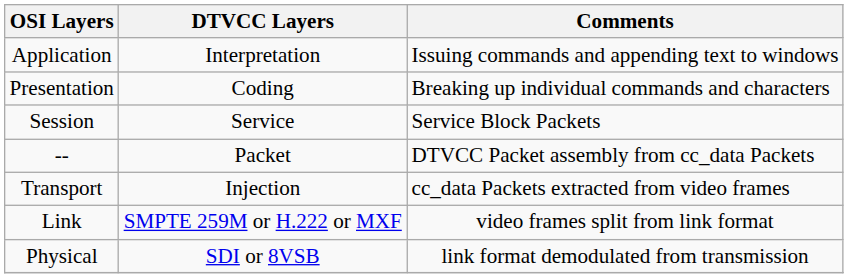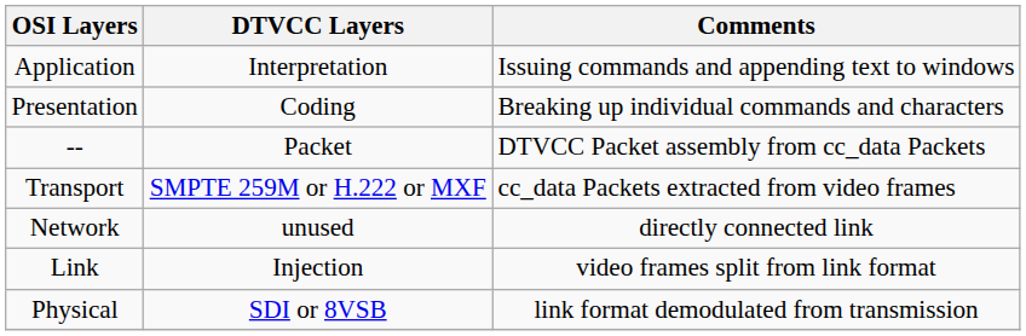 <table class="wikitable">
 <tr valign="bottom">
 <th>OSI Layers</th>
 <th>DTVCC Layers</th>
 <th>Comments</th>
 </tr>
 <tr>
 <td align="center">Application</td>
 <td align="center">Interpretation</td>
 <td align="left">Issuing commands and appending text to windows</td>
 </tr>
 <tr>
 <td align="center">Presentation</td>
 <td align="center">Coding</td>
 <td align="left">Breaking up individual commands and characters</td>
 </tr>
 <tr>
-<td align="center">Session</td>
-<td align="center">Service</td>
-<td align="left">Service Block Packets</td>
-</tr>
-<tr>
 <td align="center">--</td>
 <td align="center">Packet</td>
 <td align="left">DTVCC Packet assembly from cc_data Packets</td>
 </tr>
 <tr>
 <td align="center">Transport</td>
-<td align="center">Injection</td>
+<td align="center"><a href='#'>SMPTE 259M</a> or <a href='#'>H.222</a> or <a href='#'>MXF</a></td>
 <td align="left">cc_data Packets extracted from video frames</td>
 </tr>
 <tr>
+<td align="center">Network</td>
+<td align="center">unused</td>
+<td align="center">directly connected link</td>
+</tr>
+<tr>
 <td align="center">Link</td>
-<td align="center"><a href='#'>SMPTE 259M</a> or <a href='#'>H.222</a> or <a href='#'>MXF</a></td>
+<td align="center">Injection</td>
 <td align="center">video frames split from link format</td>
 </tr>
 <tr>
 <td align="center">Physical</td>
 <td align="center"><a href='#'>SDI</a> or <a href='#'>8VSB</a></td>
 <td align="center">link format demodulated from transmission</td>
 </tr>
 <tr>
 </tr>
 </table>
